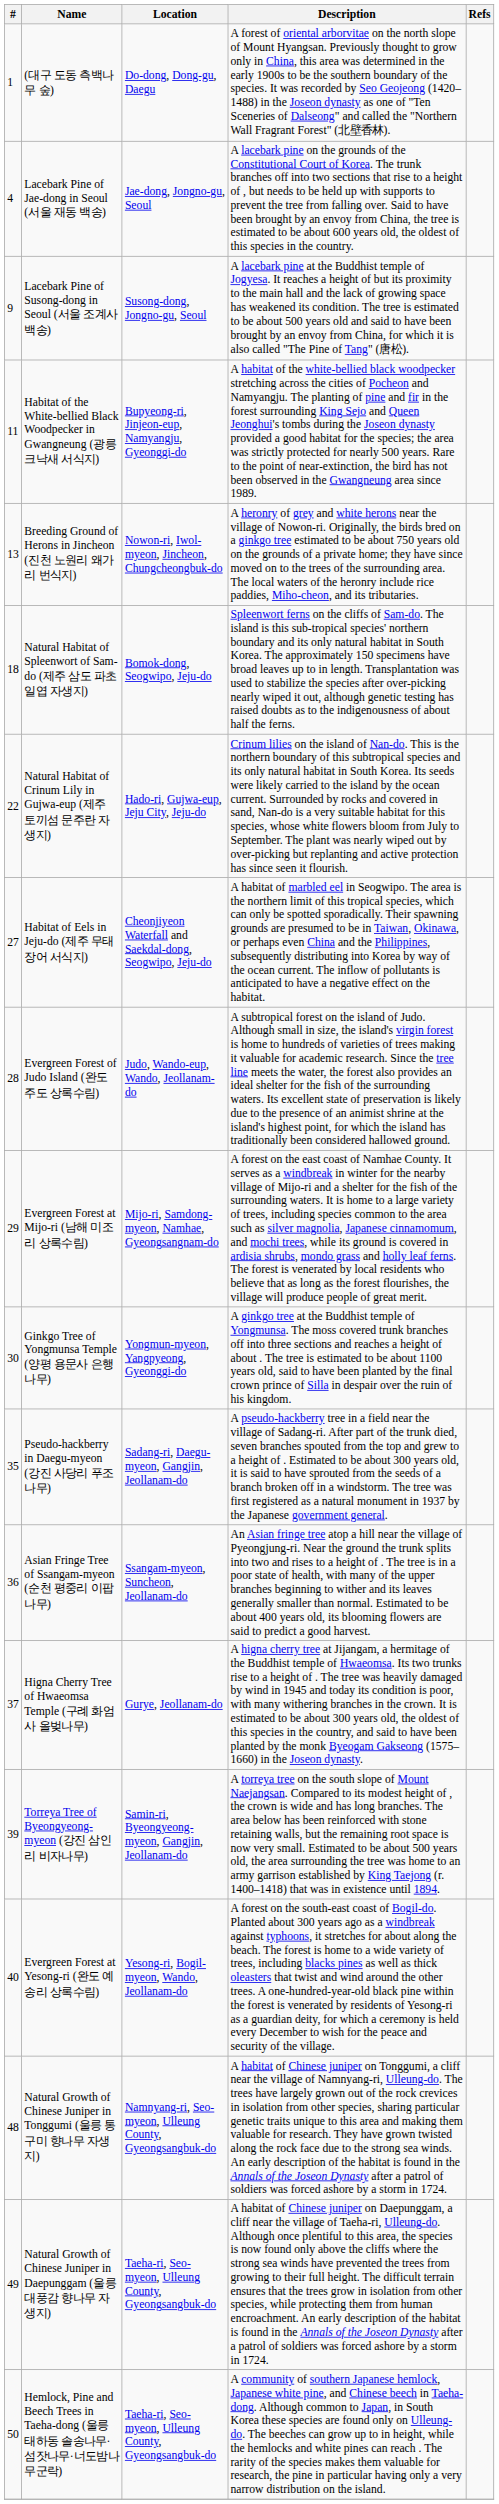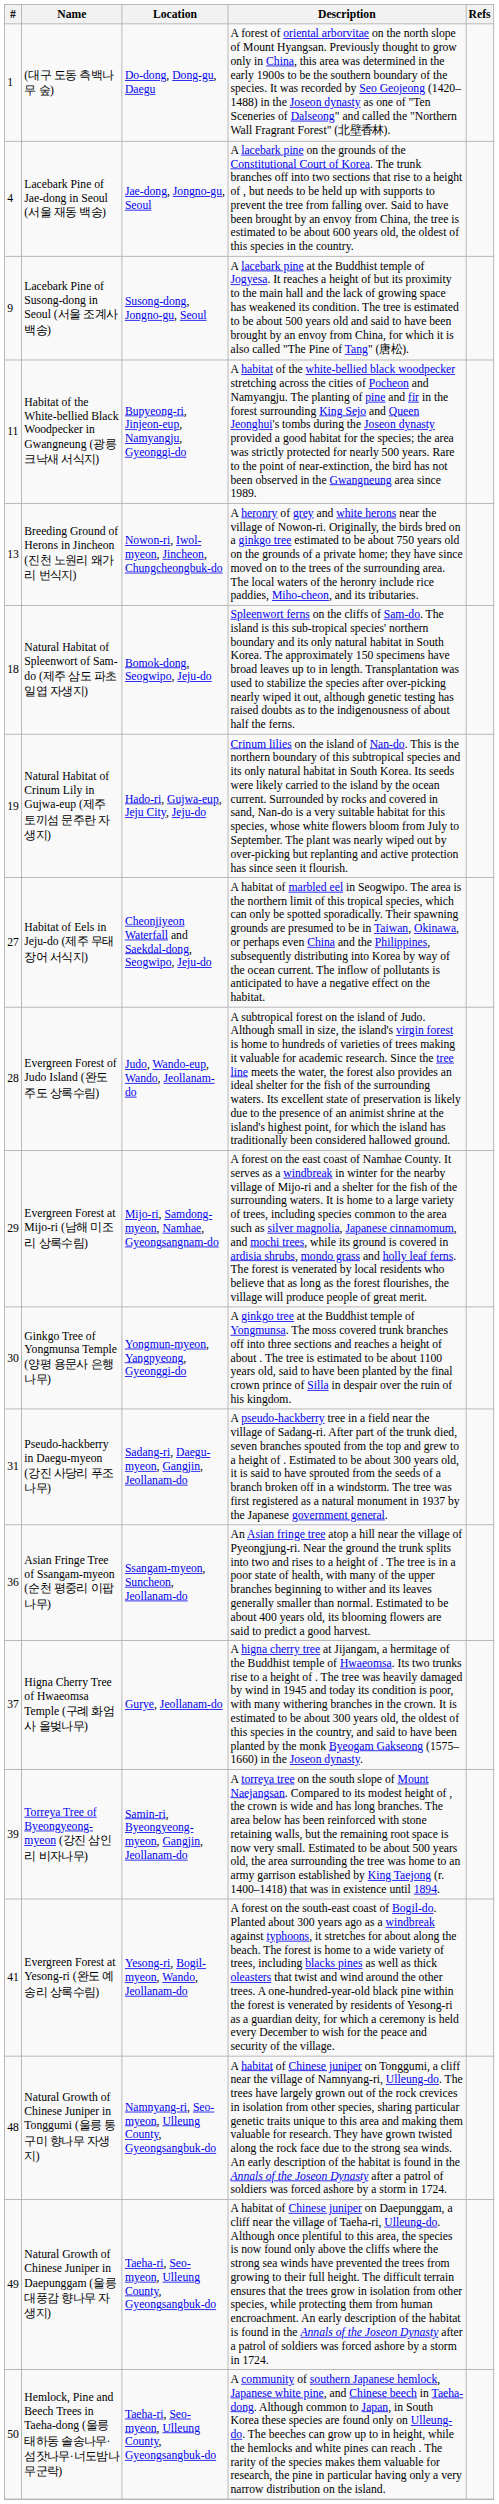 <table class="wikitable sortable" style="margin-left: 5px; font-size: 90%;">
 <tr>
 <th align="center">#</th>
 <th align="center">Name</th>
 <th align="center">Location</th>
 <th align="center">Description</th>
 <th align="center">Refs</th>
 </tr>
 <tr>
 <td>1</td>
 <td> (대구 도동 측백나무 숲)</td>
 <td><a href='#'>Do-dong</a>, <a href='#'>Dong-gu</a>, <a href='#'>Daegu</a></td>
 <td>A  forest of <a href='#'>oriental arborvitae</a> on the north slope of Mount Hyangsan. Previously thought to grow only in <a href='#'>China</a>, this area was determined in the early 1900s to be the southern boundary of the species. It was recorded by <a href='#'>Seo Geojeong</a> (1420–1488) in the <a href='#'>Joseon dynasty</a> as one of "Ten Sceneries of <a href='#'>Dalseong</a>" and called the "Northern Wall Fragrant Forest" (北壁香林).</td>
 <td></td>
 </tr>
 <tr>
 <td>4</td>
 <td>Lacebark Pine of Jae-dong in Seoul (서울 재동 백송)</td>
 <td><a href='#'>Jae-dong</a>, <a href='#'>Jongno-gu</a>, <a href='#'>Seoul</a></td>
 <td>A <a href='#'>lacebark pine</a> on the grounds of the <a href='#'>Constitutional Court of Korea</a>. The trunk branches off into two sections that rise to a height of , but needs to be held up with supports to prevent the tree from falling over. Said to have been brought by an envoy from China, the tree is estimated to be about 600 years old, the oldest of this species in the country.</td>
 <td></td>
 </tr>
 <tr>
 <td>9</td>
 <td>Lacebark Pine of Susong-dong in Seoul (서울 조계사 백송)</td>
 <td><a href='#'>Susong-dong</a>, <a href='#'>Jongno-gu</a>, <a href='#'>Seoul</a></td>
 <td>A <a href='#'>lacebark pine</a> at the Buddhist temple of <a href='#'>Jogyesa</a>. It reaches a height of  but its proximity to the main hall and the lack of growing space has weakened its condition. The tree is estimated to be about 500 years old and said to have been brought by an envoy from China, for which it is also called "The Pine of <a href='#'>Tang</a>" (唐松).</td>
 <td></td>
 </tr>
 <tr>
 <td>11</td>
 <td>Habitat of the White-bellied Black Woodpecker in Gwangneung (광릉 크낙새 서식지)</td>
 <td><a href='#'>Bupyeong-ri</a>, <a href='#'>Jinjeon-eup</a>, <a href='#'>Namyangju</a>, <a href='#'>Gyeonggi-do</a></td>
 <td>A  <a href='#'>habitat</a> of the <a href='#'>white-bellied black woodpecker</a> stretching across the cities of <a href='#'>Pocheon</a> and Namyangju. The planting of <a href='#'>pine</a> and <a href='#'>fir</a> in the forest surrounding <a href='#'>King Sejo</a> and <a href='#'>Queen Jeonghui</a>'s tombs during the <a href='#'>Joseon dynasty</a> provided a good habitat for the species; the area was strictly protected for nearly 500 years. Rare to the point of near-extinction, the bird has not been observed in the <a href='#'>Gwangneung</a> area since 1989.</td>
 <td></td>
 </tr>
 <tr>
 <td>13</td>
 <td>Breeding Ground of Herons in Jincheon (진천 노원리 왜가리 번식지)</td>
 <td><a href='#'>Nowon-ri</a>, <a href='#'>Iwol-myeon</a>, <a href='#'>Jincheon</a>, <a href='#'>Chungcheongbuk-do</a></td>
 <td>A  <a href='#'>heronry</a> of <a href='#'>grey</a> and <a href='#'>white herons</a> near the village of Nowon-ri. Originally, the birds bred on a <a href='#'>ginkgo tree</a> estimated to be about 750 years old on the grounds of a private home; they have since moved on to the trees of the surrounding area. The local waters of the heronry include rice paddies, <a href='#'>Miho-cheon</a>, and its tributaries.</td>
 <td></td>
 </tr>
 <tr>
 <td>18</td>
 <td>Natural Habitat of Spleenwort of Sam-do (제주 삼도 파초일엽 자생지)</td>
 <td><a href='#'>Bomok-dong</a>, <a href='#'>Seogwipo</a>, <a href='#'>Jeju-do</a></td>
 <td><a href='#'>Spleenwort ferns</a> on the cliffs of <a href='#'>Sam-do</a>. The island is this sub-tropical species' northern boundary and its only natural habitat in South Korea. The approximately 150 specimens have broad leaves up to  in length. Transplantation was used to stabilize the species after over-picking nearly wiped it out, although genetic testing has raised doubts as to the indigenousness of about half the ferns.</td>
 <td></td>
 </tr>
 <tr>
-<td>22</td>
+<td>19</td>
 <td>Natural Habitat of Crinum Lily in Gujwa-eup (제주 토끼섬 문주란 자생지)</td>
 <td><a href='#'>Hado-ri</a>, <a href='#'>Gujwa-eup</a>, <a href='#'>Jeju City</a>, <a href='#'>Jeju-do</a></td>
 <td><a href='#'>Crinum lilies</a> on the island of <a href='#'>Nan-do</a>. This is the northern boundary of this subtropical species and its only natural habitat in South Korea. Its seeds were likely carried to the island by the ocean current. Surrounded by rocks and covered in sand, Nan-do is a very suitable habitat for this species, whose white flowers bloom from July to September. The plant was nearly wiped out by over-picking but replanting and active protection has since seen it flourish.</td>
 <td></td>
 </tr>
 <tr>
 <td>27</td>
 <td>Habitat of Eels in Jeju-do (제주 무태장어 서식지)</td>
 <td><a href='#'>Cheonjiyeon Waterfall</a> and <a href='#'>Saekdal-dong</a>, <a href='#'>Seogwipo</a>, <a href='#'>Jeju-do</a></td>
 <td>A  habitat of <a href='#'>marbled eel</a> in Seogwipo. The area is the northern limit of this tropical species, which can only be spotted sporadically. Their spawning grounds are presumed to be in <a href='#'>Taiwan</a>, <a href='#'>Okinawa</a>, or perhaps even <a href='#'>China</a> and the <a href='#'>Philippines</a>, subsequently distributing into Korea by way of the ocean current. The inflow of pollutants is anticipated to have a negative effect on the habitat.</td>
 <td></td>
 </tr>
 <tr>
 <td>28</td>
 <td>Evergreen Forest of Judo Island (완도 주도 상록수림)</td>
 <td><a href='#'>Judo</a>, <a href='#'>Wando-eup</a>, <a href='#'>Wando</a>, <a href='#'>Jeollanam-do</a></td>
 <td>A  subtropical forest on the island of Judo. Although small in size, the island's <a href='#'>virgin forest</a> is home to hundreds of varieties of trees making it valuable for academic research. Since the <a href='#'>tree line</a> meets the water, the forest also provides an ideal shelter for the fish of the surrounding waters. Its excellent state of preservation is likely due to the presence of an animist shrine at the island's highest point, for which the island has traditionally been considered hallowed ground.</td>
 <td></td>
 </tr>
 <tr>
 <td>29</td>
 <td>Evergreen Forest at Mijo-ri (남해 미조리 상록수림)</td>
 <td><a href='#'>Mijo-ri</a>, <a href='#'>Samdong-myeon</a>, <a href='#'>Namhae</a>, <a href='#'>Gyeongsangnam-do</a></td>
 <td>A  forest on the east coast of Namhae County. It serves as a <a href='#'>windbreak</a> in winter for the nearby village of Mijo-ri and a shelter for the fish of the surrounding waters. It is home to a large variety of trees, including species common to the area such as <a href='#'>silver magnolia</a>, <a href='#'>Japanese cinnamomum</a>, and <a href='#'>mochi trees</a>, while its ground is covered in <a href='#'>ardisia shrubs</a>, <a href='#'>mondo grass</a> and <a href='#'>holly leaf ferns</a>. The forest is venerated by local residents who believe that as long as the forest flourishes, the village will produce people of great merit.</td>
 <td></td>
 </tr>
 <tr>
 <td>30</td>
 <td>Ginkgo Tree of Yongmunsa Temple (양평 용문사 은행나무)</td>
 <td><a href='#'>Yongmun-myeon</a>, <a href='#'>Yangpyeong</a>, <a href='#'>Gyeonggi-do</a></td>
 <td>A <a href='#'>ginkgo tree</a> at the Buddhist temple of <a href='#'>Yongmunsa</a>. The moss covered trunk branches off into three sections and reaches a height of about . The tree is estimated to be about 1100 years old, said to have been planted by the final crown prince of <a href='#'>Silla</a> in despair over the ruin of his kingdom.</td>
 <td></td>
 </tr>
 <tr>
-<td>35</td>
+<td>31</td>
 <td>Pseudo-hackberry in Daegu-myeon (강진 사당리 푸조나무)</td>
 <td><a href='#'>Sadang-ri</a>, <a href='#'>Daegu-myeon</a>, <a href='#'>Gangjin</a>, <a href='#'>Jeollanam-do</a></td>
 <td>A <a href='#'>pseudo-hackberry</a> tree in a field near the village of Sadang-ri. After part of the trunk died, seven branches spouted from the top and grew to a height of . Estimated to be about 300 years old, it is said to have sprouted from the seeds of a branch broken off in a windstorm. The tree was first registered as a natural monument in 1937 by the Japanese <a href='#'>government general</a>.</td>
 <td></td>
 </tr>
 <tr>
 <td>36</td>
 <td>Asian Fringe Tree of Ssangam-myeon (순천 평중리 이팝나무)</td>
 <td><a href='#'>Ssangam-myeon</a>, <a href='#'>Suncheon</a>, <a href='#'>Jeollanam-do</a></td>
 <td>An <a href='#'>Asian fringe tree</a> atop a hill near the village of Pyeongjung-ri. Near the ground the trunk splits into two and rises to a height of . The tree is in a poor state of health, with many of the upper branches beginning to wither and its leaves generally smaller than normal. Estimated to be about 400 years old, its blooming flowers are said to predict a good harvest.</td>
 <td></td>
 </tr>
 <tr>
 <td>37</td>
 <td>Higna Cherry Tree of Hwaeomsa Temple (구례 화엄사 올벚나무)</td>
 <td><a href='#'>Gurye</a>, <a href='#'>Jeollanam-do</a></td>
 <td>A <a href='#'>higna cherry tree</a> at Jijangam, a hermitage of the Buddhist temple of <a href='#'>Hwaeomsa</a>. Its two trunks rise to a height of . The tree was heavily damaged by wind in 1945 and today its condition is poor, with many withering branches in the crown. It is estimated to be about 300 years old, the oldest of this species in the country, and said to have been planted by the monk <a href='#'>Byeogam Gakseong</a> (1575–1660) in the <a href='#'>Joseon dynasty</a>.</td>
 <td></td>
 </tr>
 <tr>
 <td>39</td>
 <td><a href='#'>Torreya Tree of Byeongyeong-myeon</a> (강진 삼인리 비자나무)</td>
 <td><a href='#'>Samin-ri</a>, <a href='#'>Byeongyeong-myeon</a>, <a href='#'>Gangjin</a>, <a href='#'>Jeollanam-do</a></td>
 <td>A <a href='#'>torreya tree</a> on the south slope of <a href='#'>Mount Naejangsan</a>. Compared to its modest height of , the crown is wide and has long branches. The area below has been reinforced with stone retaining walls, but the remaining root space is now very small. Estimated to be about 500 years old, the area surrounding the tree was home to an army garrison established by <a href='#'>King Taejong</a> (r. 1400–1418) that was in existence until <a href='#'>1894</a>.</td>
 <td></td>
 </tr>
 <tr>
-<td>40</td>
+<td>41</td>
 <td>Evergreen Forest at Yesong-ri (완도 예송리 상록수림)</td>
 <td><a href='#'>Yesong-ri</a>, <a href='#'>Bogil-myeon</a>, <a href='#'>Wando</a>, <a href='#'>Jeollanam-do</a></td>
 <td>A  forest on the south-east coast of <a href='#'>Bogil-do</a>. Planted about 300 years ago as a <a href='#'>windbreak</a> against <a href='#'>typhoons</a>, it stretches for about  along the beach. The forest is home to a wide variety of trees, including <a href='#'>blacks pines</a> as well as thick <a href='#'>oleasters</a> that twist and wind around the other trees. A one-hundred-year-old black pine within the forest is venerated by residents of Yesong-ri as a guardian deity, for which a ceremony is held every December to wish for the peace and security of the village.</td>
 <td></td>
 </tr>
 <tr>
 <td>48</td>
 <td>Natural Growth of Chinese Juniper in Tonggumi (울릉 통구미 향나무 자생지)</td>
 <td><a href='#'>Namnyang-ri</a>, <a href='#'>Seo-myeon</a>, <a href='#'>Ulleung County</a>, <a href='#'>Gyeongsangbuk-do</a></td>
 <td>A  <a href='#'>habitat</a> of <a href='#'>Chinese juniper</a> on Tonggumi, a cliff near the village of Namnyang-ri, <a href='#'>Ulleung-do</a>. The trees have largely grown out of the rock crevices in isolation from other species, sharing particular genetic traits unique to this area and making them valuable for research. They have grown twisted along the rock face due to the strong sea winds. An early description of the habitat is found in the <em><a href='#'>Annals of the Joseon Dynasty</a></em> after a patrol of soldiers was forced ashore by a storm in 1724.</td>
 <td></td>
 </tr>
 <tr>
 <td>49</td>
 <td>Natural Growth of Chinese Juniper in Daepunggam (울릉 대풍감 향나무 자생지)</td>
 <td><a href='#'>Taeha-ri</a>, <a href='#'>Seo-myeon</a>, <a href='#'>Ulleung County</a>, <a href='#'>Gyeongsangbuk-do</a></td>
 <td>A  habitat of <a href='#'>Chinese juniper</a> on Daepunggam, a cliff near the village of Taeha-ri, <a href='#'>Ulleung-do</a>. Although once plentiful to this area, the species is now found only above the cliffs where the strong sea winds have prevented the trees from growing to their full height. The difficult terrain ensures that the trees grow in isolation from other species, while protecting them from human encroachment. An early description of the habitat is found in the <em><a href='#'>Annals of the Joseon Dynasty</a></em> after a patrol of soldiers was forced ashore by a storm in 1724.</td>
 <td></td>
 </tr>
 <tr>
 <td>50</td>
 <td>Hemlock, Pine and Beech Trees in Taeha-dong (울릉 태하동 솔송나무·섬잣나무·너도밤나무군락)</td>
 <td><a href='#'>Taeha-ri</a>, <a href='#'>Seo-myeon</a>, <a href='#'>Ulleung County</a>, <a href='#'>Gyeongsangbuk-do</a></td>
 <td>A  <a href='#'>community</a> of <a href='#'>southern Japanese hemlock</a>, <a href='#'>Japanese white pine</a>, and <a href='#'>Chinese beech</a> in <a href='#'>Taeha-dong</a>. Although common to <a href='#'>Japan</a>, in South Korea these species are found only on <a href='#'>Ulleung-do</a>. The beeches can grow up to  in height, while the hemlocks and white pines can reach . The rarity of the species makes them valuable for research, the pine in particular having only a very narrow distribution on the island.</td>
 <td></td>
 </tr>
 <tr>
 </tr>
 </table>
